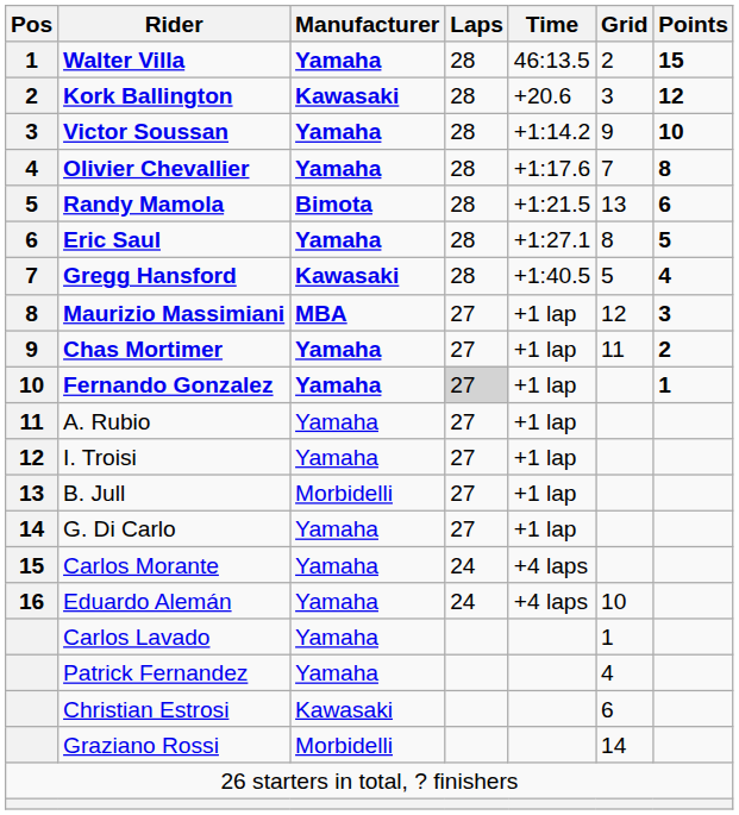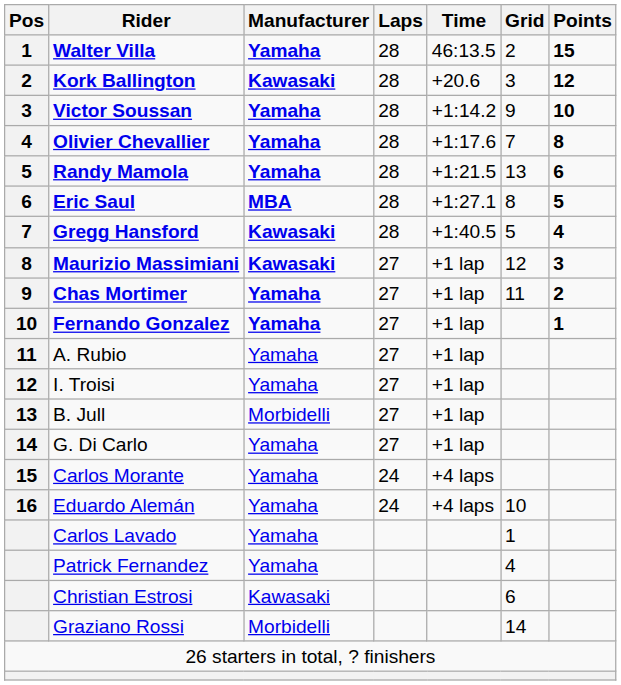 <table class="wikitable" style="font-size: 95%;">
 <tr>
 <th>Pos</th>
 <th>Rider</th>
 <th>Manufacturer</th>
 <th>Laps</th>
 <th>Time</th>
 <th>Grid</th>
 <th>Points</th>
 </tr>
 <tr>
 <th>1</th>
 <td> <strong><a href='#'>Walter Villa</a></strong></td>
 <td><strong><a href='#'>Yamaha</a></strong></td>
 <td>28</td>
 <td>46:13.5</td>
 <td>2</td>
 <td><strong>15</strong></td>
 </tr>
 <tr>
 <th>2</th>
 <td> <strong><a href='#'>Kork Ballington</a></strong></td>
 <td><strong><a href='#'>Kawasaki</a></strong></td>
 <td>28</td>
 <td>+20.6</td>
 <td>3</td>
 <td><strong>12</strong></td>
 </tr>
 <tr>
 <th>3</th>
 <td> <strong><a href='#'>Victor Soussan</a></strong></td>
 <td><strong><a href='#'>Yamaha</a></strong></td>
 <td>28</td>
 <td>+1:14.2</td>
 <td>9</td>
 <td><strong>10</strong></td>
 </tr>
 <tr>
 <th>4</th>
 <td> <strong><a href='#'>Olivier Chevallier</a></strong></td>
 <td><strong><a href='#'>Yamaha</a></strong></td>
 <td>28</td>
 <td>+1:17.6</td>
 <td>7</td>
 <td><strong>8</strong></td>
 </tr>
 <tr>
 <th>5</th>
 <td> <strong><a href='#'>Randy Mamola</a></strong></td>
-<td><strong><a href='#'>Bimota</a></strong></td>
+<td><strong><a href='#'>Yamaha</a></strong></td>
 <td>28</td>
 <td>+1:21.5</td>
 <td>13</td>
 <td><strong>6</strong></td>
 </tr>
 <tr>
 <th>6</th>
 <td> <strong><a href='#'>Eric Saul</a></strong></td>
-<td><strong><a href='#'>Yamaha</a></strong></td>
+<td><strong><a href='#'>MBA</a></strong></td>
 <td>28</td>
 <td>+1:27.1</td>
 <td>8</td>
 <td><strong>5</strong></td>
 </tr>
 <tr>
 <th>7</th>
 <td> <strong><a href='#'>Gregg Hansford</a></strong></td>
 <td><strong><a href='#'>Kawasaki</a></strong></td>
 <td>28</td>
 <td>+1:40.5</td>
 <td>5</td>
 <td><strong>4</strong></td>
 </tr>
 <tr>
 <th>8</th>
 <td> <strong><a href='#'>Maurizio Massimiani</a></strong></td>
-<td><strong><a href='#'>MBA</a></strong></td>
+<td><strong><a href='#'>Kawasaki</a></strong></td>
 <td>27</td>
 <td>+1 lap</td>
 <td>12</td>
 <td><strong>3</strong></td>
 </tr>
 <tr>
 <th>9</th>
 <td> <strong><a href='#'>Chas Mortimer</a></strong></td>
 <td><strong><a href='#'>Yamaha</a></strong></td>
 <td>27</td>
 <td>+1 lap</td>
 <td>11</td>
 <td><strong>2</strong></td>
 </tr>
 <tr>
 <th>10</th>
 <td> <strong><a href='#'>Fernando Gonzalez</a></strong></td>
 <td><strong><a href='#'>Yamaha</a></strong></td>
-<td style="background: lightgrey;">27</td>
+<td>27</td>
 <td>+1 lap</td>
 <td></td>
 <td><strong>1</strong></td>
 </tr>
 <tr>
 <th>11</th>
 <td> A. Rubio</td>
 <td><a href='#'>Yamaha</a></td>
 <td>27</td>
 <td>+1 lap</td>
 <td></td>
 <td></td>
 </tr>
 <tr>
 <th>12</th>
 <td> I. Troisi</td>
 <td><a href='#'>Yamaha</a></td>
 <td>27</td>
 <td>+1 lap</td>
 <td></td>
 <td></td>
 </tr>
 <tr>
 <th>13</th>
 <td> B. Jull</td>
 <td><a href='#'>Morbidelli</a></td>
 <td>27</td>
 <td>+1 lap</td>
 <td></td>
 <td></td>
 </tr>
 <tr>
 <th>14</th>
 <td> G. Di Carlo</td>
 <td><a href='#'>Yamaha</a></td>
 <td>27</td>
 <td>+1 lap</td>
 <td></td>
 <td></td>
 </tr>
 <tr>
 <th>15</th>
 <td> <a href='#'>Carlos Morante</a></td>
 <td><a href='#'>Yamaha</a></td>
 <td>24</td>
 <td>+4 laps</td>
 <td></td>
 <td></td>
 </tr>
 <tr>
 <th>16</th>
 <td> <a href='#'>Eduardo Alemán</a></td>
 <td><a href='#'>Yamaha</a></td>
 <td>24</td>
 <td>+4 laps</td>
 <td>10</td>
 <td></td>
 </tr>
 <tr>
 <th></th>
 <td> <a href='#'>Carlos Lavado</a></td>
 <td><a href='#'>Yamaha</a></td>
 <td></td>
 <td></td>
 <td>1</td>
 <td></td>
 </tr>
 <tr>
 <th></th>
 <td> <a href='#'>Patrick Fernandez</a></td>
 <td><a href='#'>Yamaha</a></td>
 <td></td>
 <td></td>
 <td>4</td>
 <td></td>
 </tr>
 <tr>
 <th></th>
 <td> <a href='#'>Christian Estrosi</a></td>
 <td><a href='#'>Kawasaki</a></td>
 <td></td>
 <td></td>
 <td>6</td>
 <td></td>
 </tr>
 <tr>
 <th></th>
 <td> <a href='#'>Graziano Rossi</a></td>
 <td><a href='#'>Morbidelli</a></td>
 <td></td>
 <td></td>
 <td>14</td>
 <td></td>
 </tr>
 <tr>
 <td colspan=7 align=center>26 starters in total, ? finishers</td>
 </tr>
 <tr>
 <th colspan=7></th>
 </tr>
 </table>
